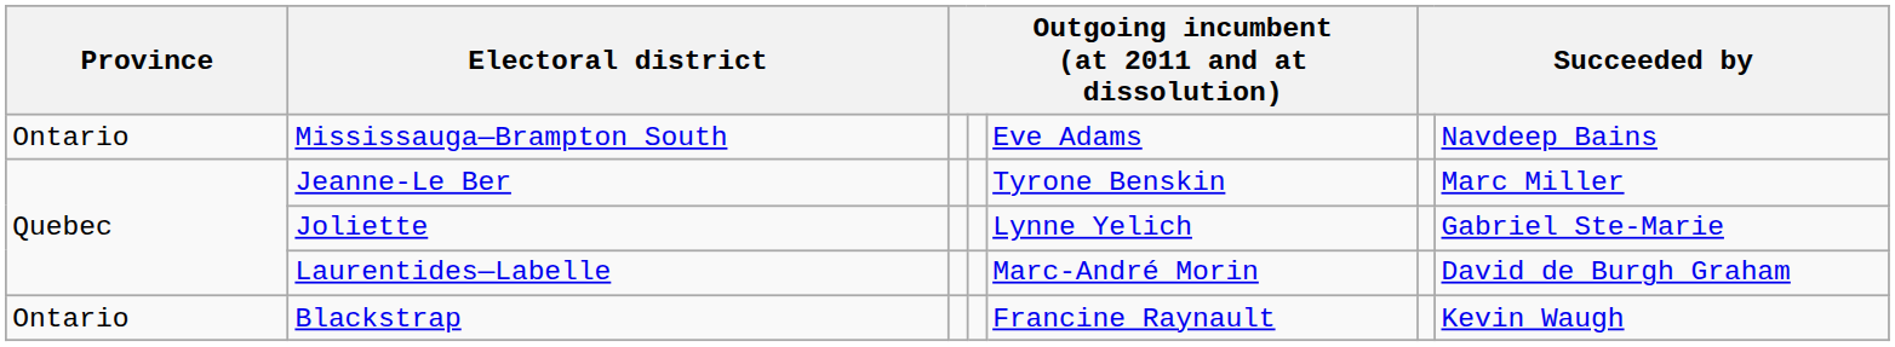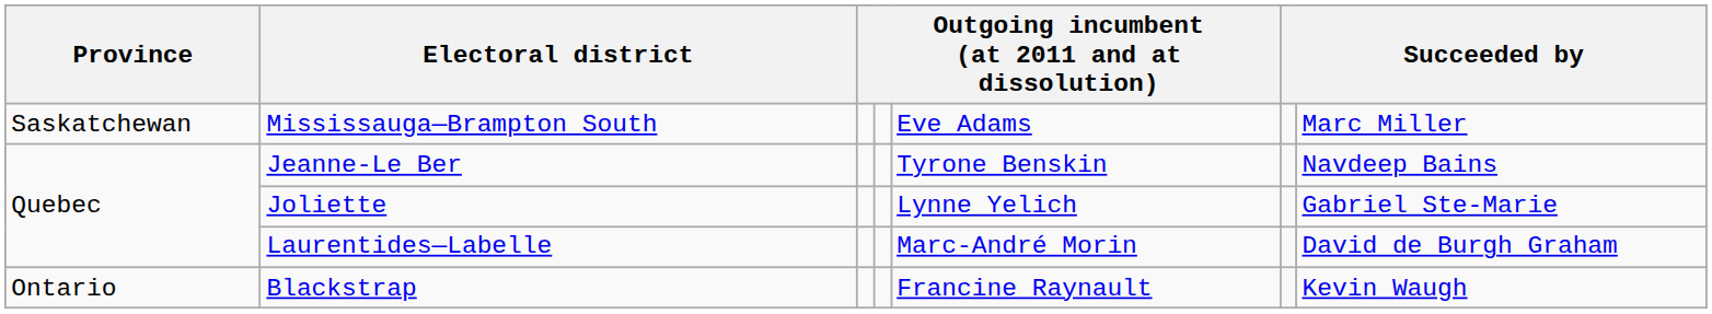 <table class="wikitable" style="width:100%;">
 <tr align="center">
 <th style="width:15%;">Province</th>
 <th style="width:35%;">Electoral district</th>
 <th style="width:25%;" colspan="3">Outgoing incumbent<br>(at 2011 and at dissolution)</th>
 <th style="width:25%;" colspan="2">Succeeded by</th>
 </tr>
 <tr>
-<td>Ontario</td>
+<td>Saskatchewan</td>
 <td><a href='#'>Mississauga—Brampton South</a></td>
 <td></td>
 <td></td>
 <td><a href='#'>Eve Adams</a></td>
 <td></td>
-<td><a href='#'>Navdeep Bains</a></td>
+<td><a href='#'>Marc Miller</a></td>
 </tr>
 <tr>
 <td rowspan="3">Quebec</td>
 <td><a href='#'>Jeanne-Le Ber</a></td>
 <td></td>
 <td></td>
 <td><a href='#'>Tyrone Benskin</a></td>
 <td></td>
-<td><a href='#'>Marc Miller</a></td>
+<td><a href='#'>Navdeep Bains</a></td>
 </tr>
 <tr>
 <td><a href='#'>Joliette</a></td>
 <td></td>
 <td></td>
 <td><a href='#'>Lynne Yelich</a></td>
 <td></td>
 <td><a href='#'>Gabriel Ste-Marie</a></td>
 </tr>
 <tr>
 <td><a href='#'>Laurentides—Labelle</a></td>
 <td></td>
 <td></td>
 <td><a href='#'>Marc-André Morin</a></td>
 <td></td>
 <td><a href='#'>David de Burgh Graham</a></td>
 </tr>
 <tr>
 <td>Ontario</td>
 <td><a href='#'>Blackstrap</a></td>
 <td></td>
 <td></td>
 <td><a href='#'>Francine Raynault</a></td>
 <td></td>
 <td><a href='#'>Kevin Waugh</a></td>
 </tr>
 </table>
